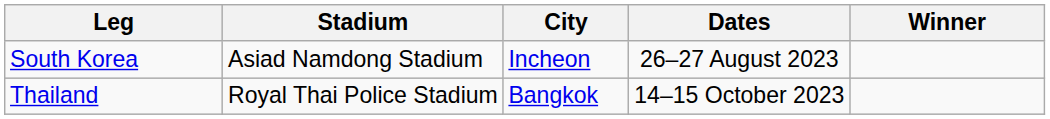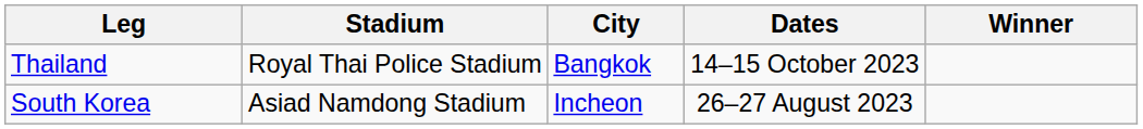 <table class="wikitable sortable">
 <tr>
 <th style="width:9.0em;">Leg</th>
 <th>Stadium</th>
 <th style="width:5.0em;">City</th>
 <th>Dates</th>
 <th style="width:8.0em;">Winner</th>
 </tr>
 <tr>
+<td><a href='#'>Thailand</a></td>
+<td>Royal Thai Police Stadium</td>
+<td><a href='#'>Bangkok</a></td>
+<td align="center">14–15 October 2023</td>
+<td></td>
+</tr>
+<tr>
 <td><a href='#'>South Korea</a></td>
 <td>Asiad Namdong Stadium</td>
 <td><a href='#'>Incheon</a></td>
 <td align="center">26–27 August 2023</td>
 <td></td>
 </tr>
-<tr>
-<td><a href='#'>Thailand</a></td>
-<td>Royal Thai Police Stadium</td>
-<td><a href='#'>Bangkok</a></td>
-<td align="center">14–15 October 2023</td>
-<td></td>
-</tr>
 </table>
